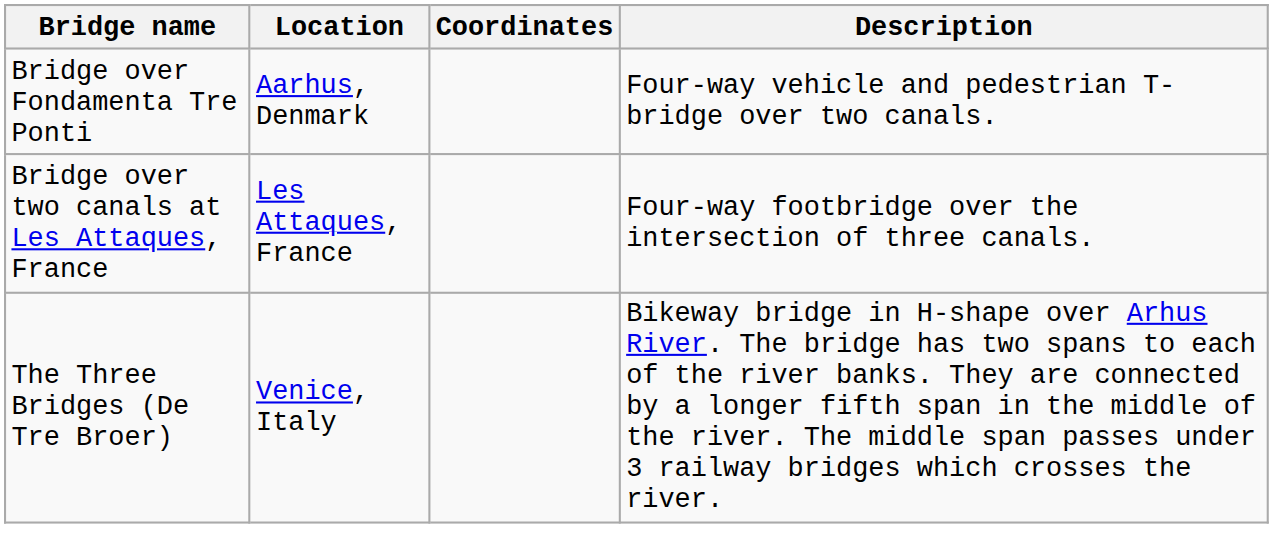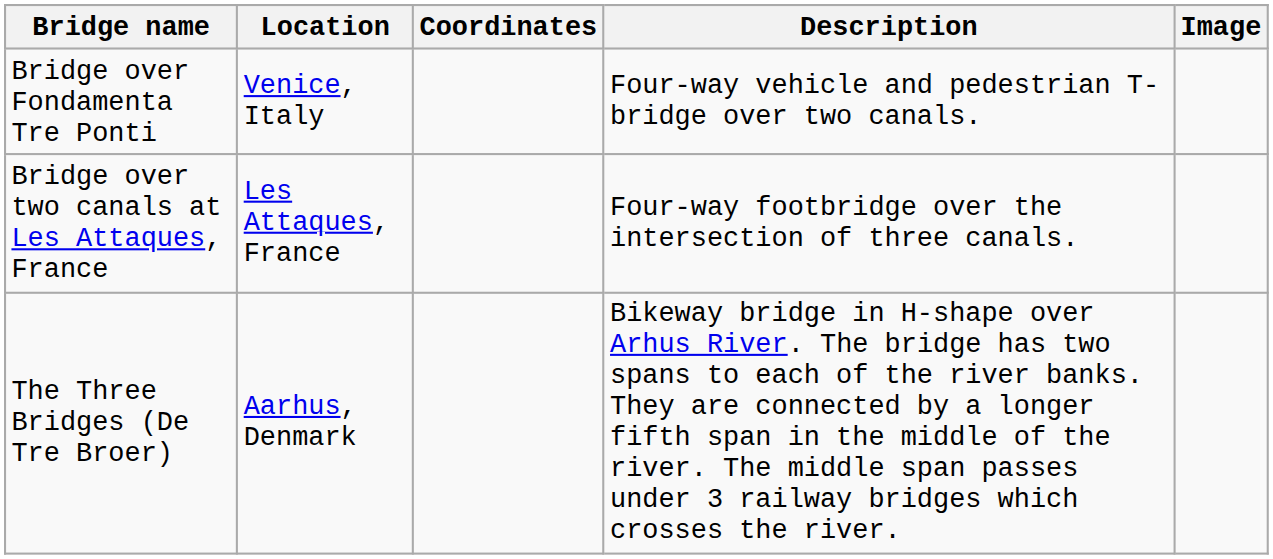 <table class="wikitable" border="1">
 <tr>
 <th>Bridge name</th>
 <th>Location</th>
 <th>Coordinates</th>
 <th>Description</th>
+<th>Image</th>
 </tr>
 <tr>
 <td>Bridge over Fondamenta Tre Ponti</td>
-<td><a href='#'>Aarhus</a>, Denmark</td>
+<td><a href='#'>Venice</a>, Italy</td>
 <td></td>
 <td>Four-way vehicle and pedestrian T-bridge over two canals.</td>
+<td></td>
 </tr>
 <tr>
 <td>Bridge over two canals at <a href='#'>Les Attaques</a>, France</td>
 <td><a href='#'>Les Attaques</a>, France</td>
 <td></td>
 <td>Four-way footbridge over the intersection of three canals.</td>
+<td></td>
 </tr>
 <tr>
 <td>The Three Bridges (De Tre Broer)</td>
-<td><a href='#'>Venice</a>, Italy</td>
+<td><a href='#'>Aarhus</a>, Denmark</td>
 <td></td>
 <td>Bikeway bridge in H-shape over <a href='#'>Arhus River</a>. The bridge has two spans to each of the river banks. They are connected by a longer fifth span in the middle of the river. The middle span passes under 3 railway bridges which crosses the river.</td>
+<td></td>
 </tr>
 </table>
